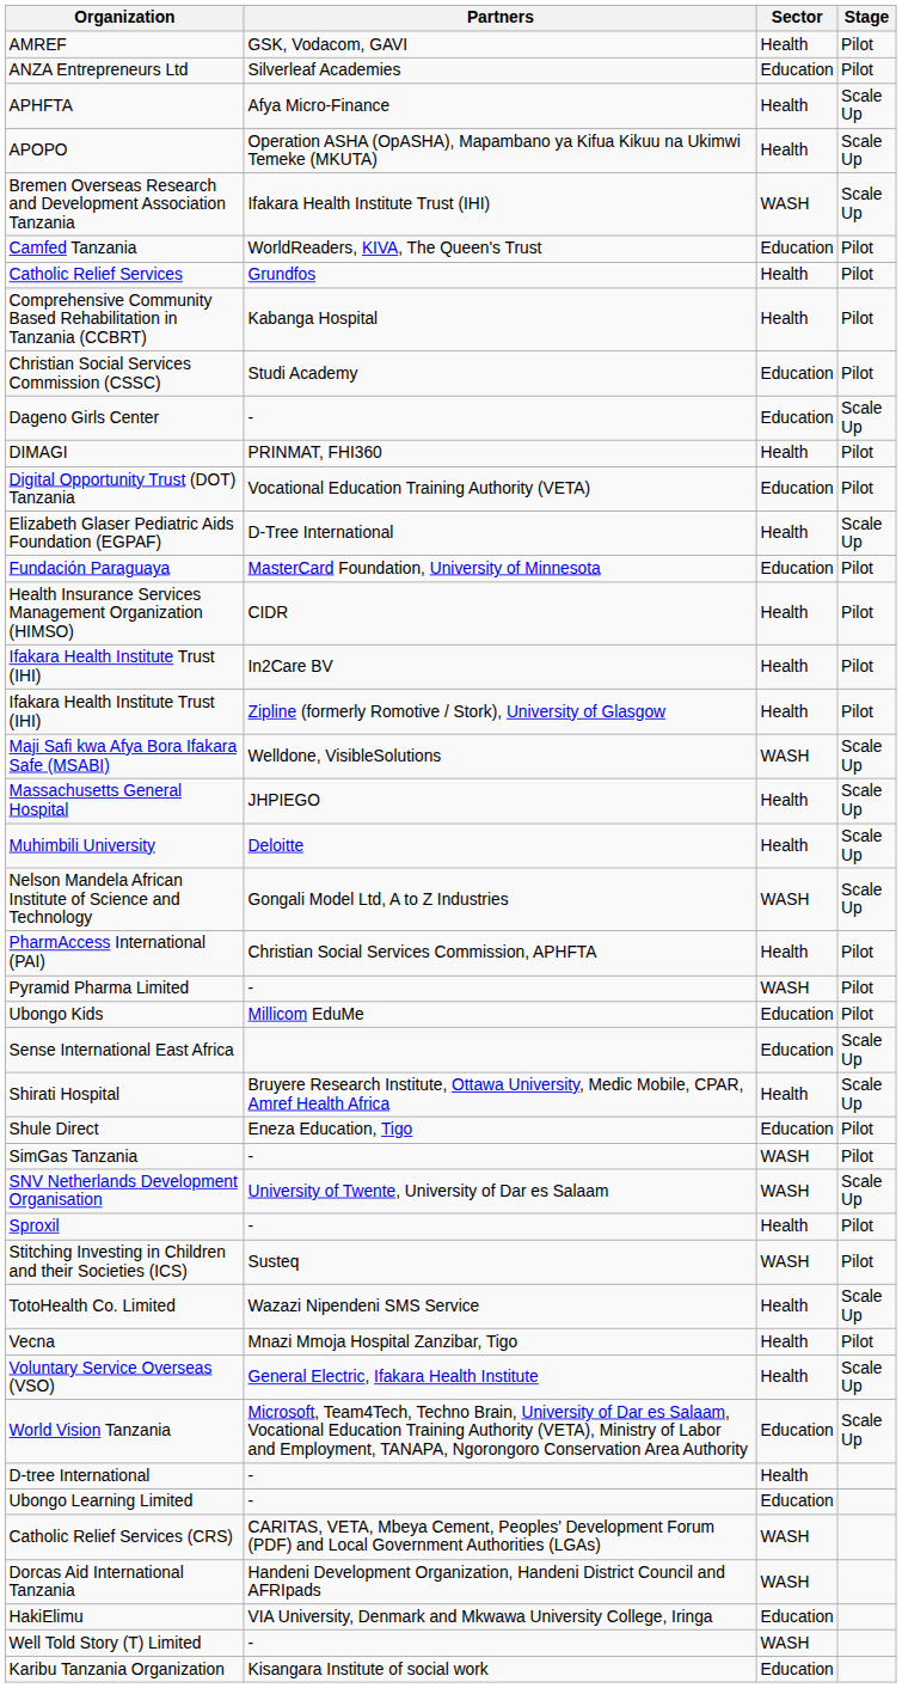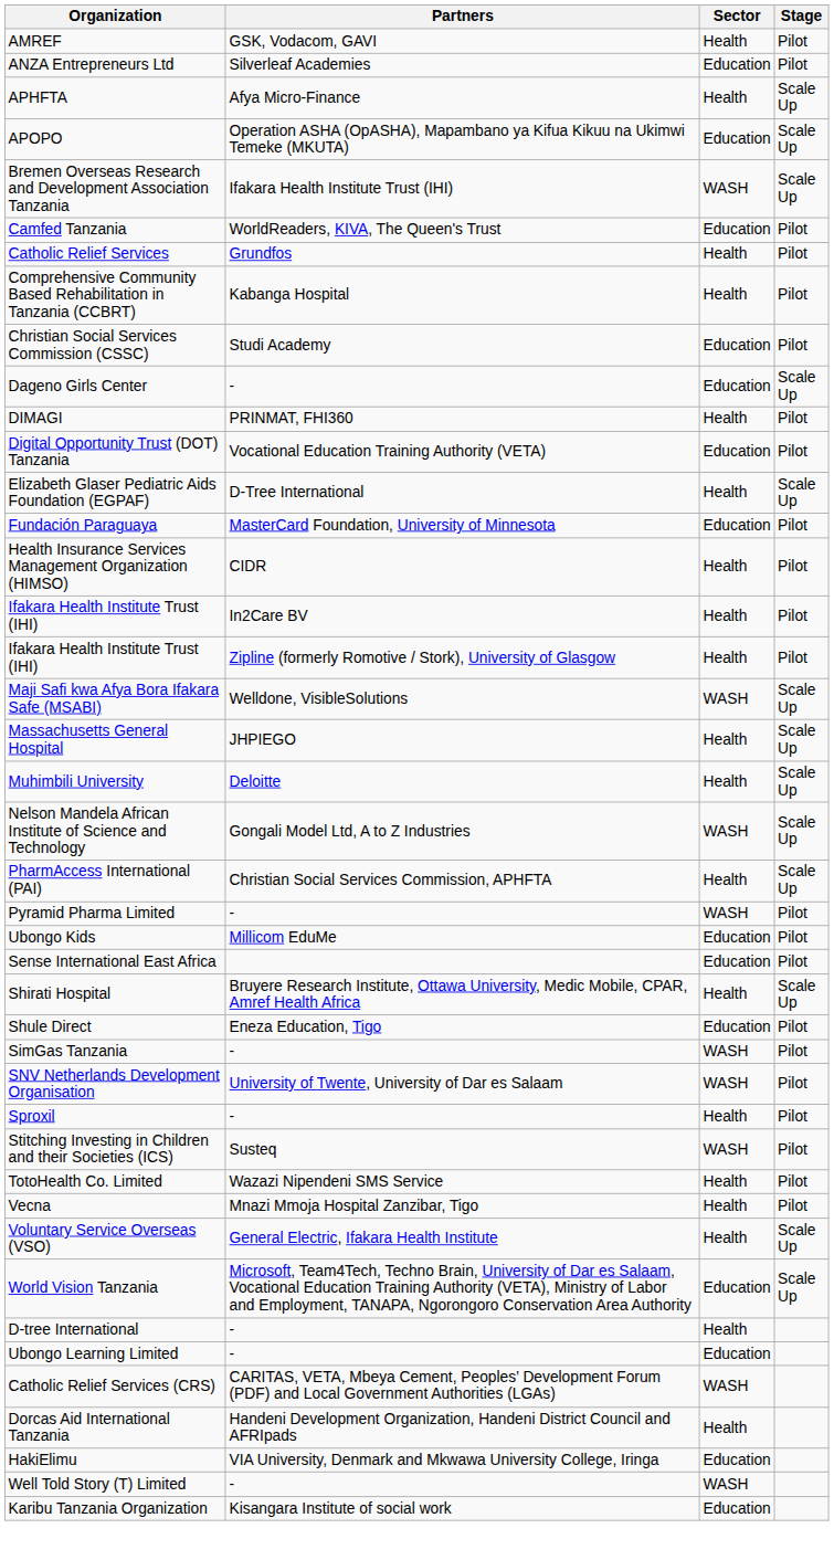 <table class="wikitable sortable">
 <tr>
 <th>Organization</th>
 <th>Partners</th>
 <th>Sector</th>
 <th>Stage</th>
 </tr>
 <tr>
 <td>AMREF</td>
 <td>GSK, Vodacom, GAVI</td>
 <td>Health</td>
 <td>Pilot</td>
 </tr>
 <tr>
 <td>ANZA Entrepreneurs Ltd</td>
 <td>Silverleaf Academies</td>
 <td>Education</td>
 <td>Pilot</td>
 </tr>
 <tr>
 <td>APHFTA</td>
 <td>Afya Micro-Finance</td>
 <td>Health</td>
 <td>Scale Up</td>
 </tr>
 <tr>
 <td>APOPO</td>
 <td>Operation ASHA (OpASHA), Mapambano ya Kifua Kikuu na Ukimwi Temeke (MKUTA)</td>
-<td>Health</td>
+<td>Education</td>
 <td>Scale Up</td>
 </tr>
 <tr>
 <td>Bremen Overseas Research and Development Association Tanzania</td>
 <td>Ifakara Health Institute Trust (IHI)</td>
 <td>WASH</td>
 <td>Scale Up</td>
 </tr>
 <tr>
 <td><a href='#'>Camfed</a> Tanzania</td>
 <td>WorldReaders, <a href='#'>KIVA</a>, The Queen's Trust</td>
 <td>Education</td>
 <td>Pilot</td>
 </tr>
 <tr>
 <td><a href='#'>Catholic Relief Services</a></td>
 <td><a href='#'>Grundfos</a></td>
 <td>Health</td>
 <td>Pilot</td>
 </tr>
 <tr>
 <td>Comprehensive Community Based Rehabilitation in Tanzania (CCBRT)</td>
 <td>Kabanga Hospital</td>
 <td>Health</td>
 <td>Pilot</td>
 </tr>
 <tr>
 <td>Christian Social Services Commission (CSSC)</td>
 <td>Studi Academy</td>
 <td>Education</td>
 <td>Pilot</td>
 </tr>
 <tr>
 <td>Dageno Girls Center</td>
 <td>-</td>
 <td>Education</td>
 <td>Scale Up</td>
 </tr>
 <tr>
 <td>DIMAGI</td>
 <td>PRINMAT, FHI360</td>
 <td>Health</td>
 <td>Pilot</td>
 </tr>
 <tr>
 <td><a href='#'>Digital Opportunity Trust</a> (DOT) Tanzania</td>
 <td>Vocational Education Training Authority (VETA)</td>
 <td>Education</td>
 <td>Pilot</td>
 </tr>
 <tr>
 <td>Elizabeth Glaser Pediatric Aids Foundation (EGPAF)</td>
 <td>D-Tree International</td>
 <td>Health</td>
 <td>Scale Up</td>
 </tr>
 <tr>
 <td><a href='#'>Fundación Paraguaya</a></td>
 <td><a href='#'>MasterCard</a> Foundation, <a href='#'>University of Minnesota</a></td>
 <td>Education</td>
 <td>Pilot</td>
 </tr>
 <tr>
 <td>Health Insurance Services Management Organization (HIMSO)</td>
 <td>CIDR</td>
 <td>Health</td>
 <td>Pilot</td>
 </tr>
 <tr>
 <td><a href='#'>Ifakara Health Institute</a> Trust (IHI)</td>
 <td>In2Care BV</td>
 <td>Health</td>
 <td>Pilot</td>
 </tr>
 <tr>
 <td>Ifakara Health Institute Trust (IHI)</td>
 <td><a href='#'>Zipline</a> (formerly Romotive / Stork), <a href='#'>University of Glasgow</a></td>
 <td>Health</td>
 <td>Pilot</td>
 </tr>
 <tr>
 <td><a href='#'>Maji Safi kwa Afya Bora Ifakara Safe (MSABI)</a></td>
 <td>Welldone, VisibleSolutions</td>
 <td>WASH</td>
 <td>Scale Up</td>
 </tr>
 <tr>
 <td><a href='#'>Massachusetts General Hospital</a></td>
 <td>JHPIEGO</td>
 <td>Health</td>
 <td>Scale Up</td>
 </tr>
 <tr>
 <td><a href='#'>Muhimbili University</a></td>
 <td><a href='#'>Deloitte</a></td>
 <td>Health</td>
 <td>Scale Up</td>
 </tr>
 <tr>
 <td>Nelson Mandela African Institute of Science and Technology</td>
 <td>Gongali Model Ltd, A to Z Industries</td>
 <td>WASH</td>
 <td>Scale Up</td>
 </tr>
 <tr>
 <td><a href='#'>PharmAccess</a> International (PAI)</td>
 <td>Christian Social Services Commission, APHFTA</td>
 <td>Health</td>
-<td>Pilot</td>
+<td>Scale Up</td>
 </tr>
 <tr>
 <td>Pyramid Pharma Limited</td>
 <td>-</td>
 <td>WASH</td>
 <td>Pilot</td>
 </tr>
 <tr>
 <td>Ubongo Kids</td>
 <td><a href='#'>Millicom</a> EduMe</td>
 <td>Education</td>
 <td>Pilot</td>
 </tr>
 <tr>
 <td>Sense International East Africa</td>
 <td></td>
 <td>Education</td>
-<td>Scale Up</td>
+<td>Pilot</td>
 </tr>
 <tr>
 <td>Shirati Hospital</td>
 <td>Bruyere Research Institute, <a href='#'>Ottawa University</a>, Medic Mobile, CPAR, <a href='#'>Amref Health Africa</a></td>
 <td>Health</td>
 <td>Scale Up</td>
 </tr>
 <tr>
 <td>Shule Direct</td>
 <td>Eneza Education, <a href='#'>Tigo</a></td>
 <td>Education</td>
 <td>Pilot</td>
 </tr>
 <tr>
 <td>SimGas Tanzania</td>
 <td>-</td>
 <td>WASH</td>
 <td>Pilot</td>
 </tr>
 <tr>
 <td><a href='#'>SNV Netherlands Development Organisation</a></td>
 <td><a href='#'>University of Twente</a>, University of Dar es Salaam</td>
 <td>WASH</td>
-<td>Scale Up</td>
+<td>Pilot</td>
 </tr>
 <tr>
 <td><a href='#'>Sproxil</a></td>
 <td>-</td>
 <td>Health</td>
 <td>Pilot</td>
 </tr>
 <tr>
 <td>Stitching Investing in Children and their Societies (ICS)</td>
 <td>Susteq</td>
 <td>WASH</td>
 <td>Pilot</td>
 </tr>
 <tr>
 <td>TotoHealth Co. Limited</td>
 <td>Wazazi Nipendeni SMS Service</td>
 <td>Health</td>
-<td>Scale Up</td>
+<td>Pilot</td>
 </tr>
 <tr>
 <td>Vecna</td>
 <td>Mnazi Mmoja Hospital Zanzibar, Tigo</td>
 <td>Health</td>
 <td>Pilot</td>
 </tr>
 <tr>
 <td><a href='#'>Voluntary Service Overseas</a> (VSO)</td>
 <td><a href='#'>General Electric</a>, <a href='#'>Ifakara Health Institute</a></td>
 <td>Health</td>
 <td>Scale Up</td>
 </tr>
 <tr>
 <td><a href='#'>World Vision</a> Tanzania</td>
 <td><a href='#'>Microsoft</a>, Team4Tech, Techno Brain, <a href='#'>University of Dar es Salaam</a>, Vocational Education Training Authority (VETA), Ministry of Labor and Employment, TANAPA, Ngorongoro Conservation Area Authority</td>
 <td>Education</td>
 <td>Scale Up</td>
 </tr>
 <tr>
 <td>D-tree International</td>
 <td>-</td>
 <td>Health</td>
 <td></td>
 </tr>
 <tr>
 <td>Ubongo Learning Limited</td>
 <td>-</td>
 <td>Education</td>
 <td></td>
 </tr>
 <tr>
 <td>Catholic Relief Services (CRS)</td>
 <td>CARITAS, VETA, Mbeya Cement, Peoples’ Development Forum (PDF) and Local Government Authorities (LGAs)</td>
 <td>WASH</td>
 <td></td>
 </tr>
 <tr>
 <td>Dorcas Aid International Tanzania</td>
 <td>Handeni Development Organization, Handeni District Council and AFRIpads</td>
-<td>WASH</td>
+<td>Health</td>
 <td></td>
 </tr>
 <tr>
 <td>HakiElimu</td>
 <td>VIA University, Denmark and Mkwawa University College, Iringa</td>
 <td>Education</td>
 <td></td>
 </tr>
 <tr>
 <td>Well Told Story (T) Limited</td>
 <td>-</td>
 <td>WASH</td>
 <td></td>
 </tr>
 <tr>
 <td>Karibu Tanzania Organization</td>
 <td>Kisangara Institute of social work</td>
 <td>Education</td>
 <td></td>
 </tr>
 </table>
